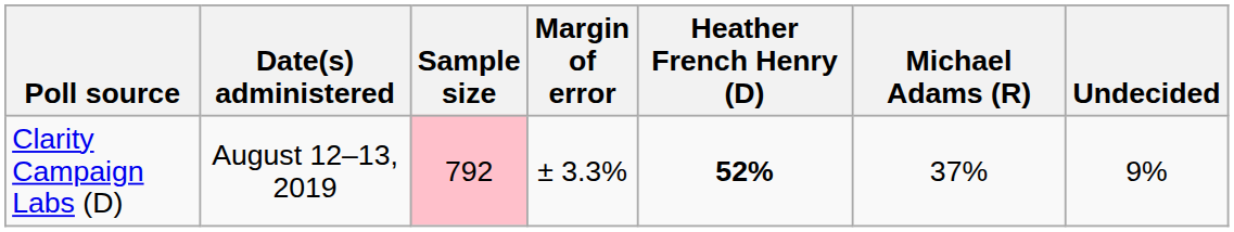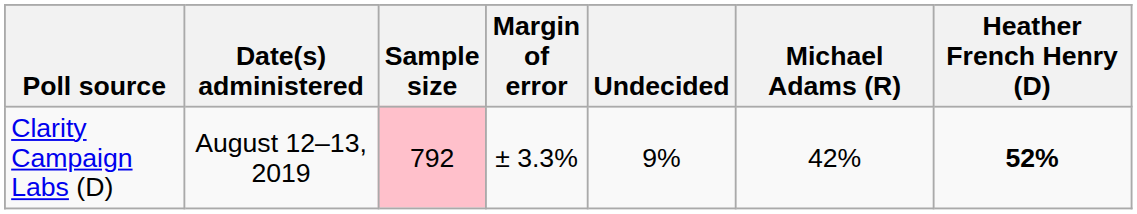 <table class="wikitable" style="font-size:90%;text-align:center;">
 <tr valign=bottom>
 <th>Poll source</th>
 <th>Date(s)<br>administered</th>
 <th>Sample<br>size</th>
 <th>Margin<br>of error</th>
+<th>Undecided</th>
+<th style="width:100px;">Michael<br>Adams (R)</th>
 <th style="width:100px;">Heather<br>French Henry (D)</th>
-<th style="width:100px;">Michael<br>Adams (R)</th>
-<th>Undecided</th>
 </tr>
 <tr>
 <td style="text-align:left;"><a href='#'>Clarity Campaign Labs</a> (D)</td>
 <td>August 12–13, 2019</td>
 <td style="background: pink;">792</td>
 <td>± 3.3%</td>
+<td>9%</td>
+<td>42%</td>
 <td><strong>52%</strong></td>
-<td>37%</td>
-<td>9%</td>
 </tr>
 </table>
